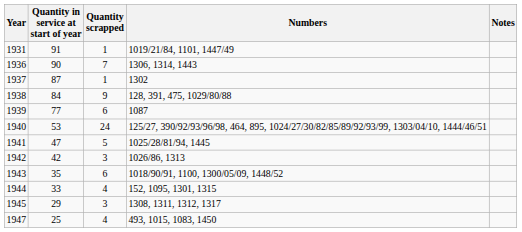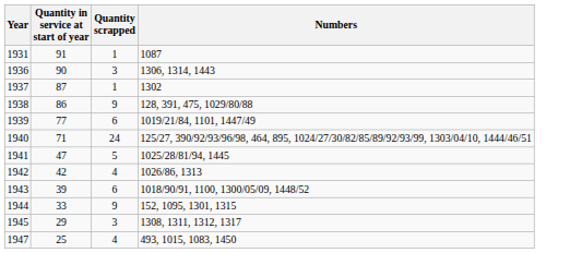 <table class="wikitable collapsible collapsed" style=text-align:center>
 <tr>
 <th>Year</th>
 <th>Quantity in<br>service at<br>start of year</th>
 <th>Quantity<br>scrapped</th>
 <th>Numbers</th>
-<th>Notes</th>
 </tr>
 <tr>
 <td>1931</td>
 <td>91</td>
 <td>1</td>
-<td align=left>1019/21/84, 1101, 1447/49</td>
-<td align=left></td>
+<td align=left>1087</td>
 </tr>
 <tr>
 <td>1936</td>
 <td>90</td>
-<td>7</td>
+<td>3</td>
 <td align=left>1306, 1314, 1443</td>
-<td align=left></td>
 </tr>
 <tr>
 <td>1937</td>
 <td>87</td>
 <td>1</td>
 <td align=left>1302</td>
-<td align=left></td>
 </tr>
 <tr>
 <td>1938</td>
-<td>84</td>
+<td>86</td>
 <td>9</td>
 <td align=left>128, 391, 475, 1029/80/88</td>
-<td align=left></td>
 </tr>
 <tr>
 <td>1939</td>
 <td>77</td>
 <td>6</td>
-<td align=left>1087</td>
-<td align=left></td>
+<td align=left>1019/21/84, 1101, 1447/49</td>
 </tr>
 <tr>
 <td>1940</td>
-<td>53</td>
+<td>71</td>
 <td>24</td>
 <td align=left>125/27, 390/92/93/96/98, 464, 895, 1024/27/30/82/85/89/92/93/99, 1303/04/10, 1444/46/51</td>
-<td align=left></td>
 </tr>
 <tr>
 <td>1941</td>
 <td>47</td>
 <td>5</td>
 <td align=left>1025/28/81/94, 1445</td>
-<td align=left></td>
 </tr>
 <tr>
 <td>1942</td>
 <td>42</td>
-<td>3</td>
+<td>4</td>
 <td align=left>1026/86, 1313</td>
-<td align=left></td>
 </tr>
 <tr>
 <td>1943</td>
-<td>35</td>
+<td>39</td>
 <td>6</td>
 <td align=left>1018/90/91, 1100, 1300/05/09, 1448/52</td>
-<td align=left></td>
 </tr>
 <tr>
 <td>1944</td>
 <td>33</td>
-<td>4</td>
+<td>9</td>
 <td align=left>152, 1095, 1301, 1315</td>
-<td align=left></td>
 </tr>
 <tr>
 <td>1945</td>
 <td>29</td>
 <td>3</td>
 <td align=left>1308, 1311, 1312, 1317</td>
-<td align=left></td>
 </tr>
 <tr>
 <td>1947</td>
 <td>25</td>
 <td>4</td>
 <td align=left>493, 1015, 1083, 1450</td>
-<td align=left></td>
 </tr>
 </table>
